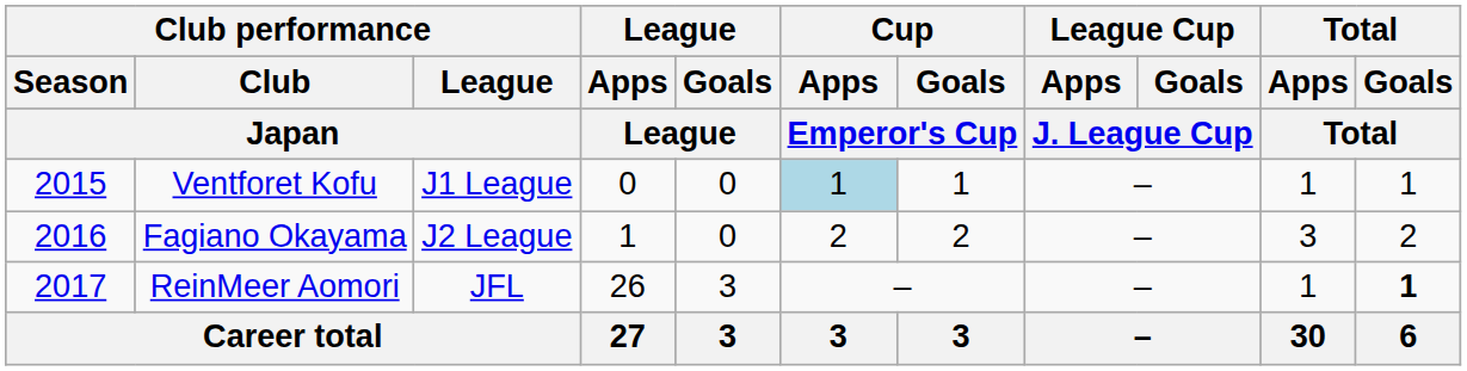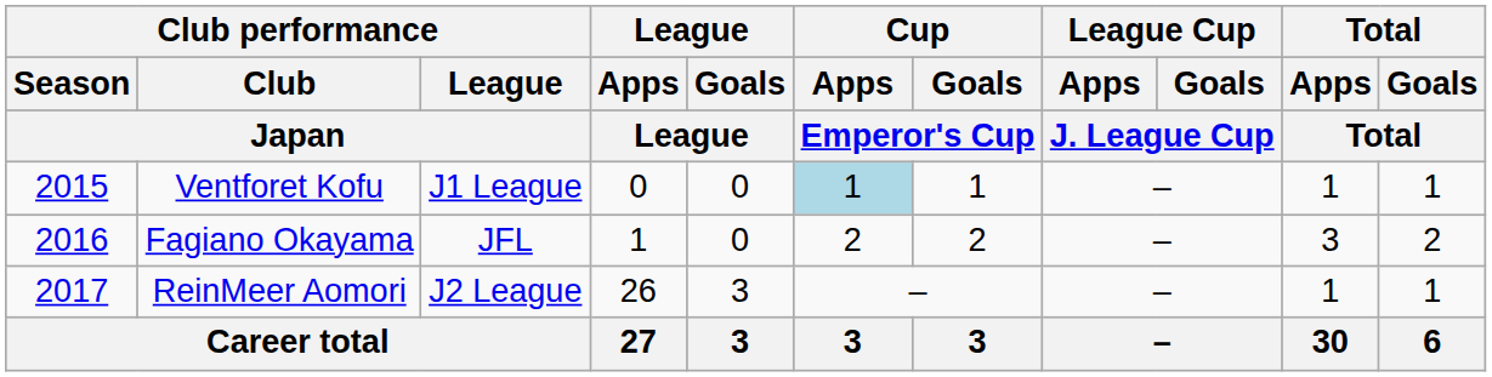 <table class="wikitable" style="text-align:center">
 <tr>
 <th colspan=3>Club performance</th>
 <th colspan=2>League</th>
 <th colspan=2>Cup</th>
 <th colspan=2>League Cup</th>
 <th colspan=2>Total</th>
 </tr>
 <tr>
 <th>Season</th>
 <th>Club</th>
 <th>League</th>
 <th>Apps</th>
 <th>Goals</th>
 <th>Apps</th>
 <th>Goals</th>
 <th>Apps</th>
 <th>Goals</th>
 <th>Apps</th>
 <th>Goals</th>
 </tr>
 <tr>
 <th colspan=3>Japan</th>
 <th colspan=2>League</th>
 <th colspan=2><a href='#'>Emperor's Cup</a></th>
 <th colspan=2><a href='#'>J. League Cup</a></th>
 <th colspan=2>Total</th>
 </tr>
 <tr>
 <td><a href='#'>2015</a></td>
 <td><a href='#'>Ventforet Kofu</a></td>
 <td><a href='#'>J1 League</a></td>
 <td>0</td>
 <td>0</td>
 <td style="background: lightblue;">1</td>
 <td>1</td>
 <td colspan="2">–</td>
 <td>1</td>
 <td>1</td>
 </tr>
 <tr>
 <td><a href='#'>2016</a></td>
 <td><a href='#'>Fagiano Okayama</a></td>
-<td><a href='#'>J2 League</a></td>
+<td rowspan="1"><a href='#'>JFL</a></td>
 <td>1</td>
 <td>0</td>
 <td>2</td>
 <td>2</td>
 <td colspan="2">–</td>
 <td>3</td>
 <td>2</td>
 </tr>
 <tr>
 <td><a href='#'>2017</a></td>
 <td><a href='#'>ReinMeer Aomori</a></td>
-<td rowspan="1"><a href='#'>JFL</a></td>
+<td><a href='#'>J2 League</a></td>
 <td>26</td>
 <td>3</td>
 <td colspan="2">–</td>
 <td colspan="2">–</td>
 <td>1</td>
-<td><strong>1</strong></td>
+<td>1</td>
 </tr>
 <tr>
 <th colspan=3>Career total</th>
 <th>27</th>
 <th>3</th>
 <th>3</th>
 <th>3</th>
 <th colspan="2">–</th>
 <th>30</th>
 <th>6</th>
 </tr>
 </table>
